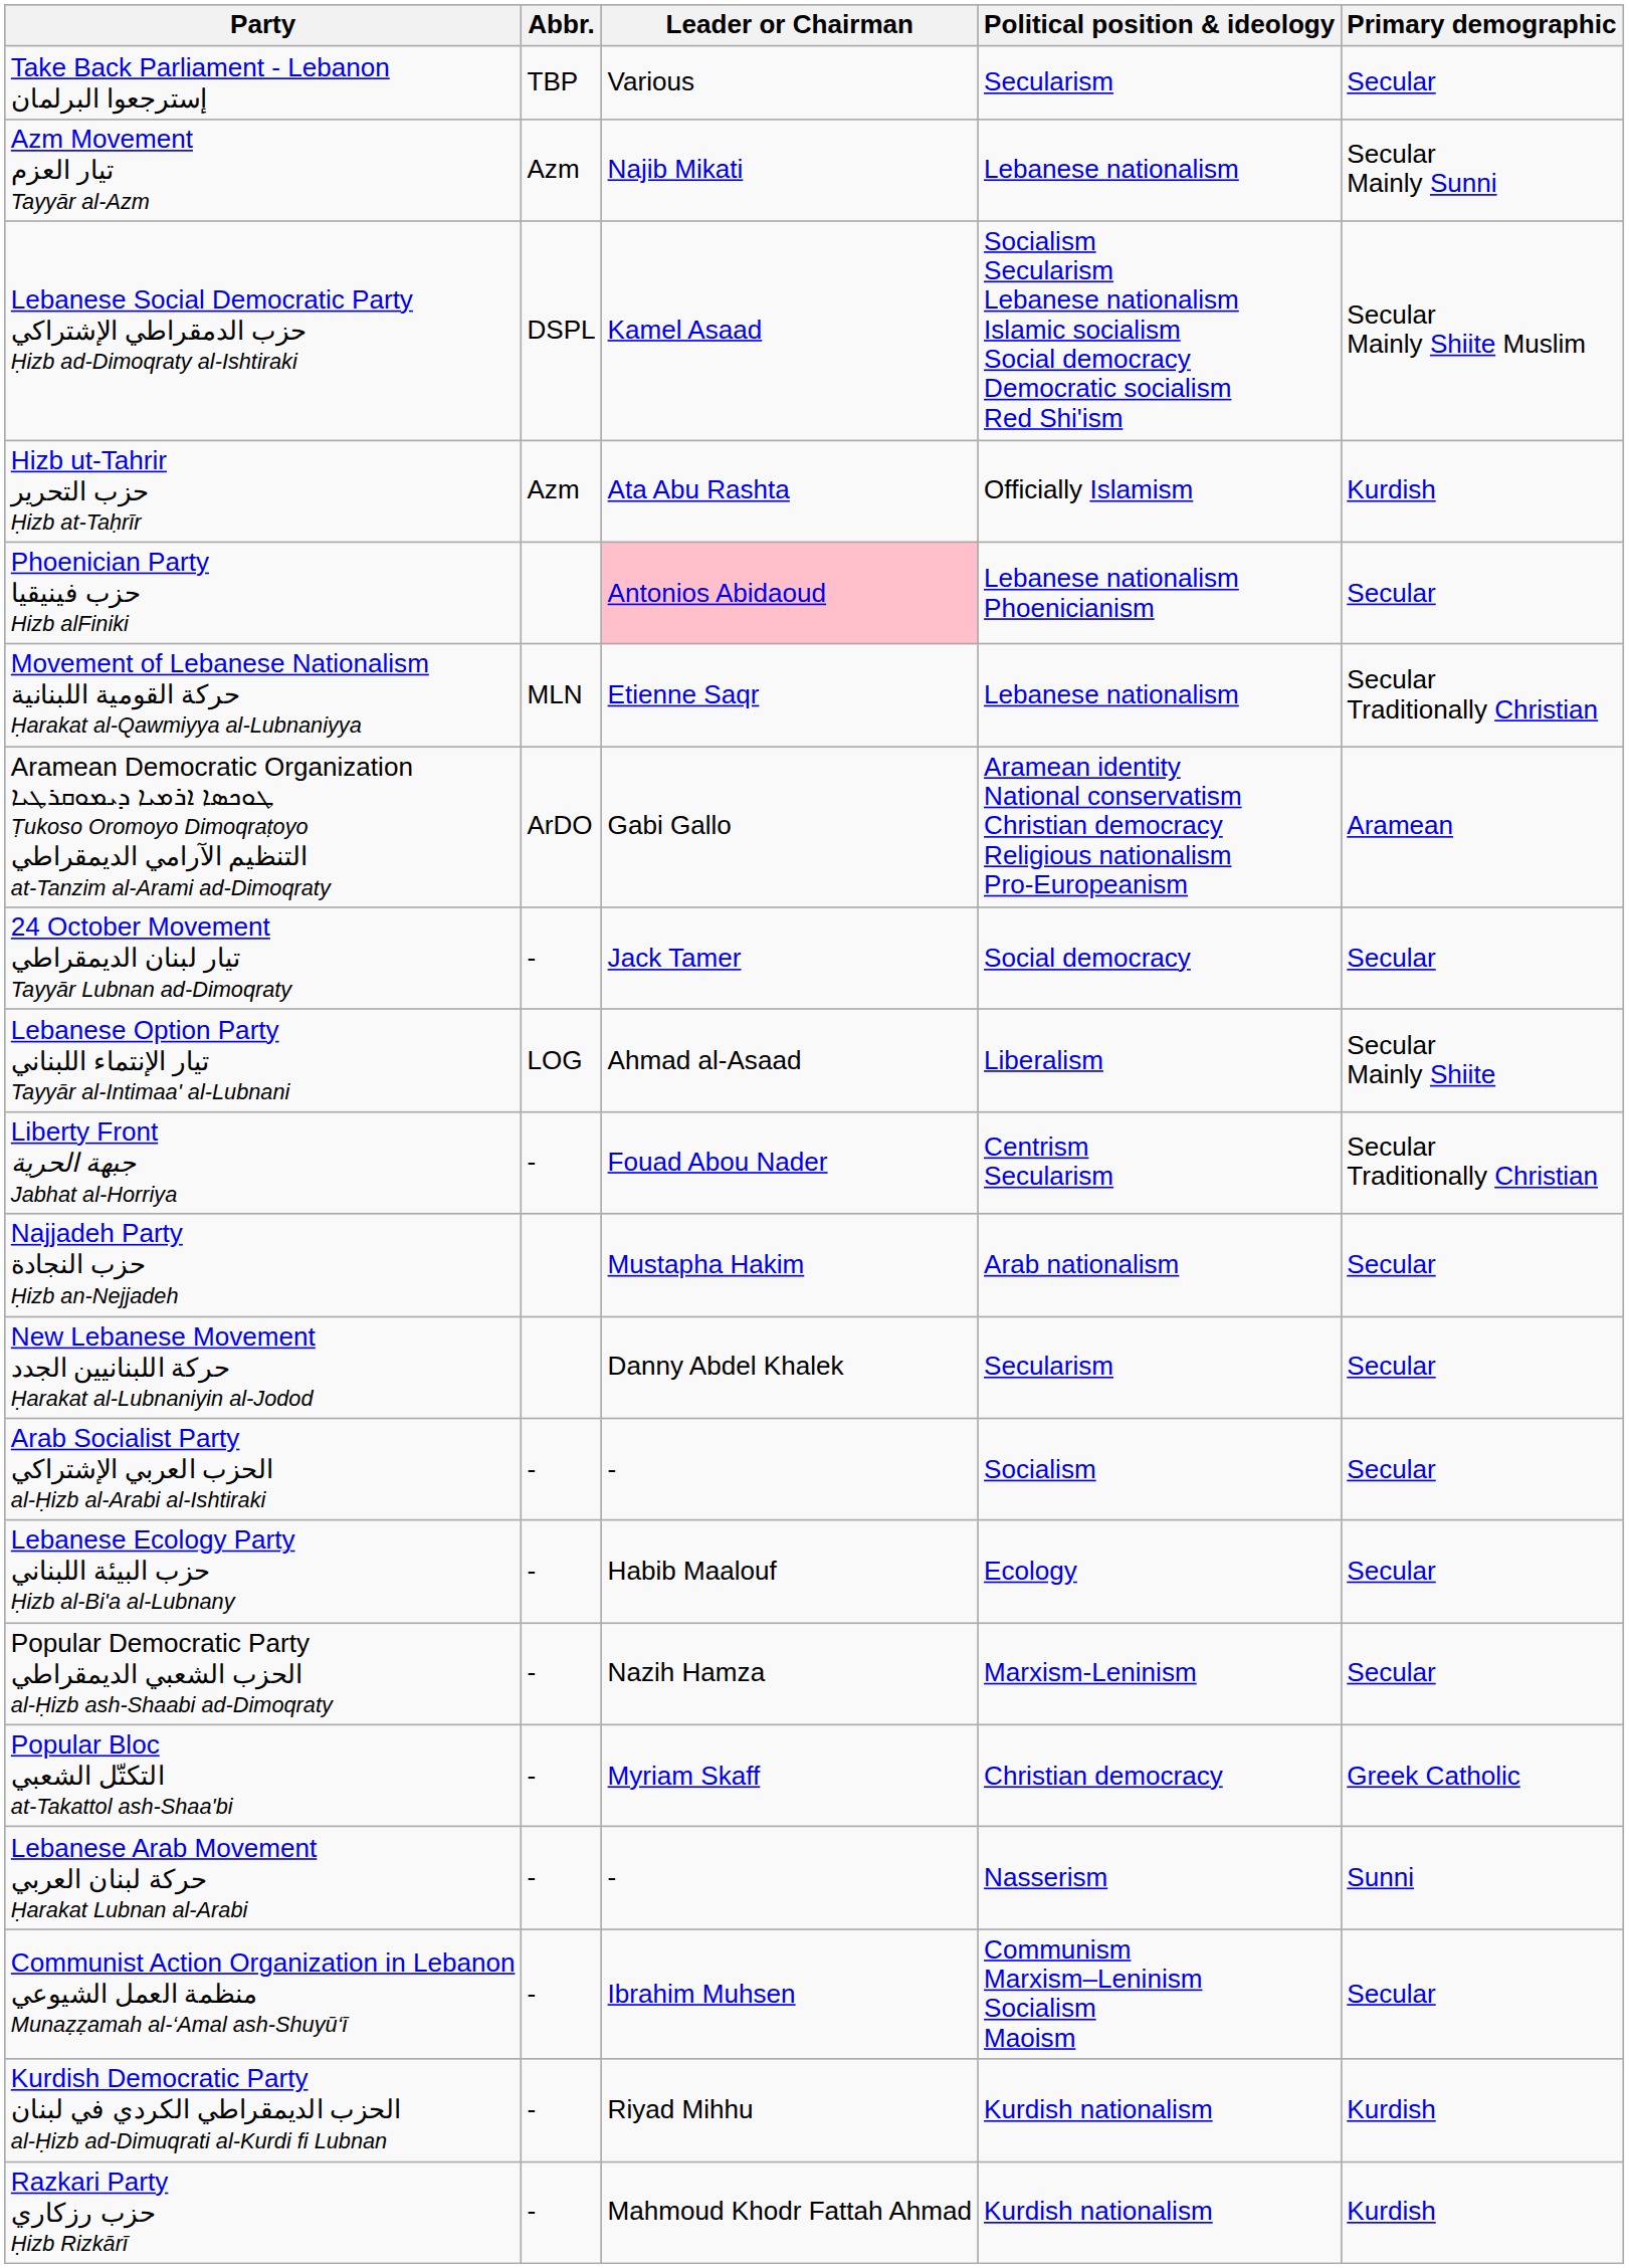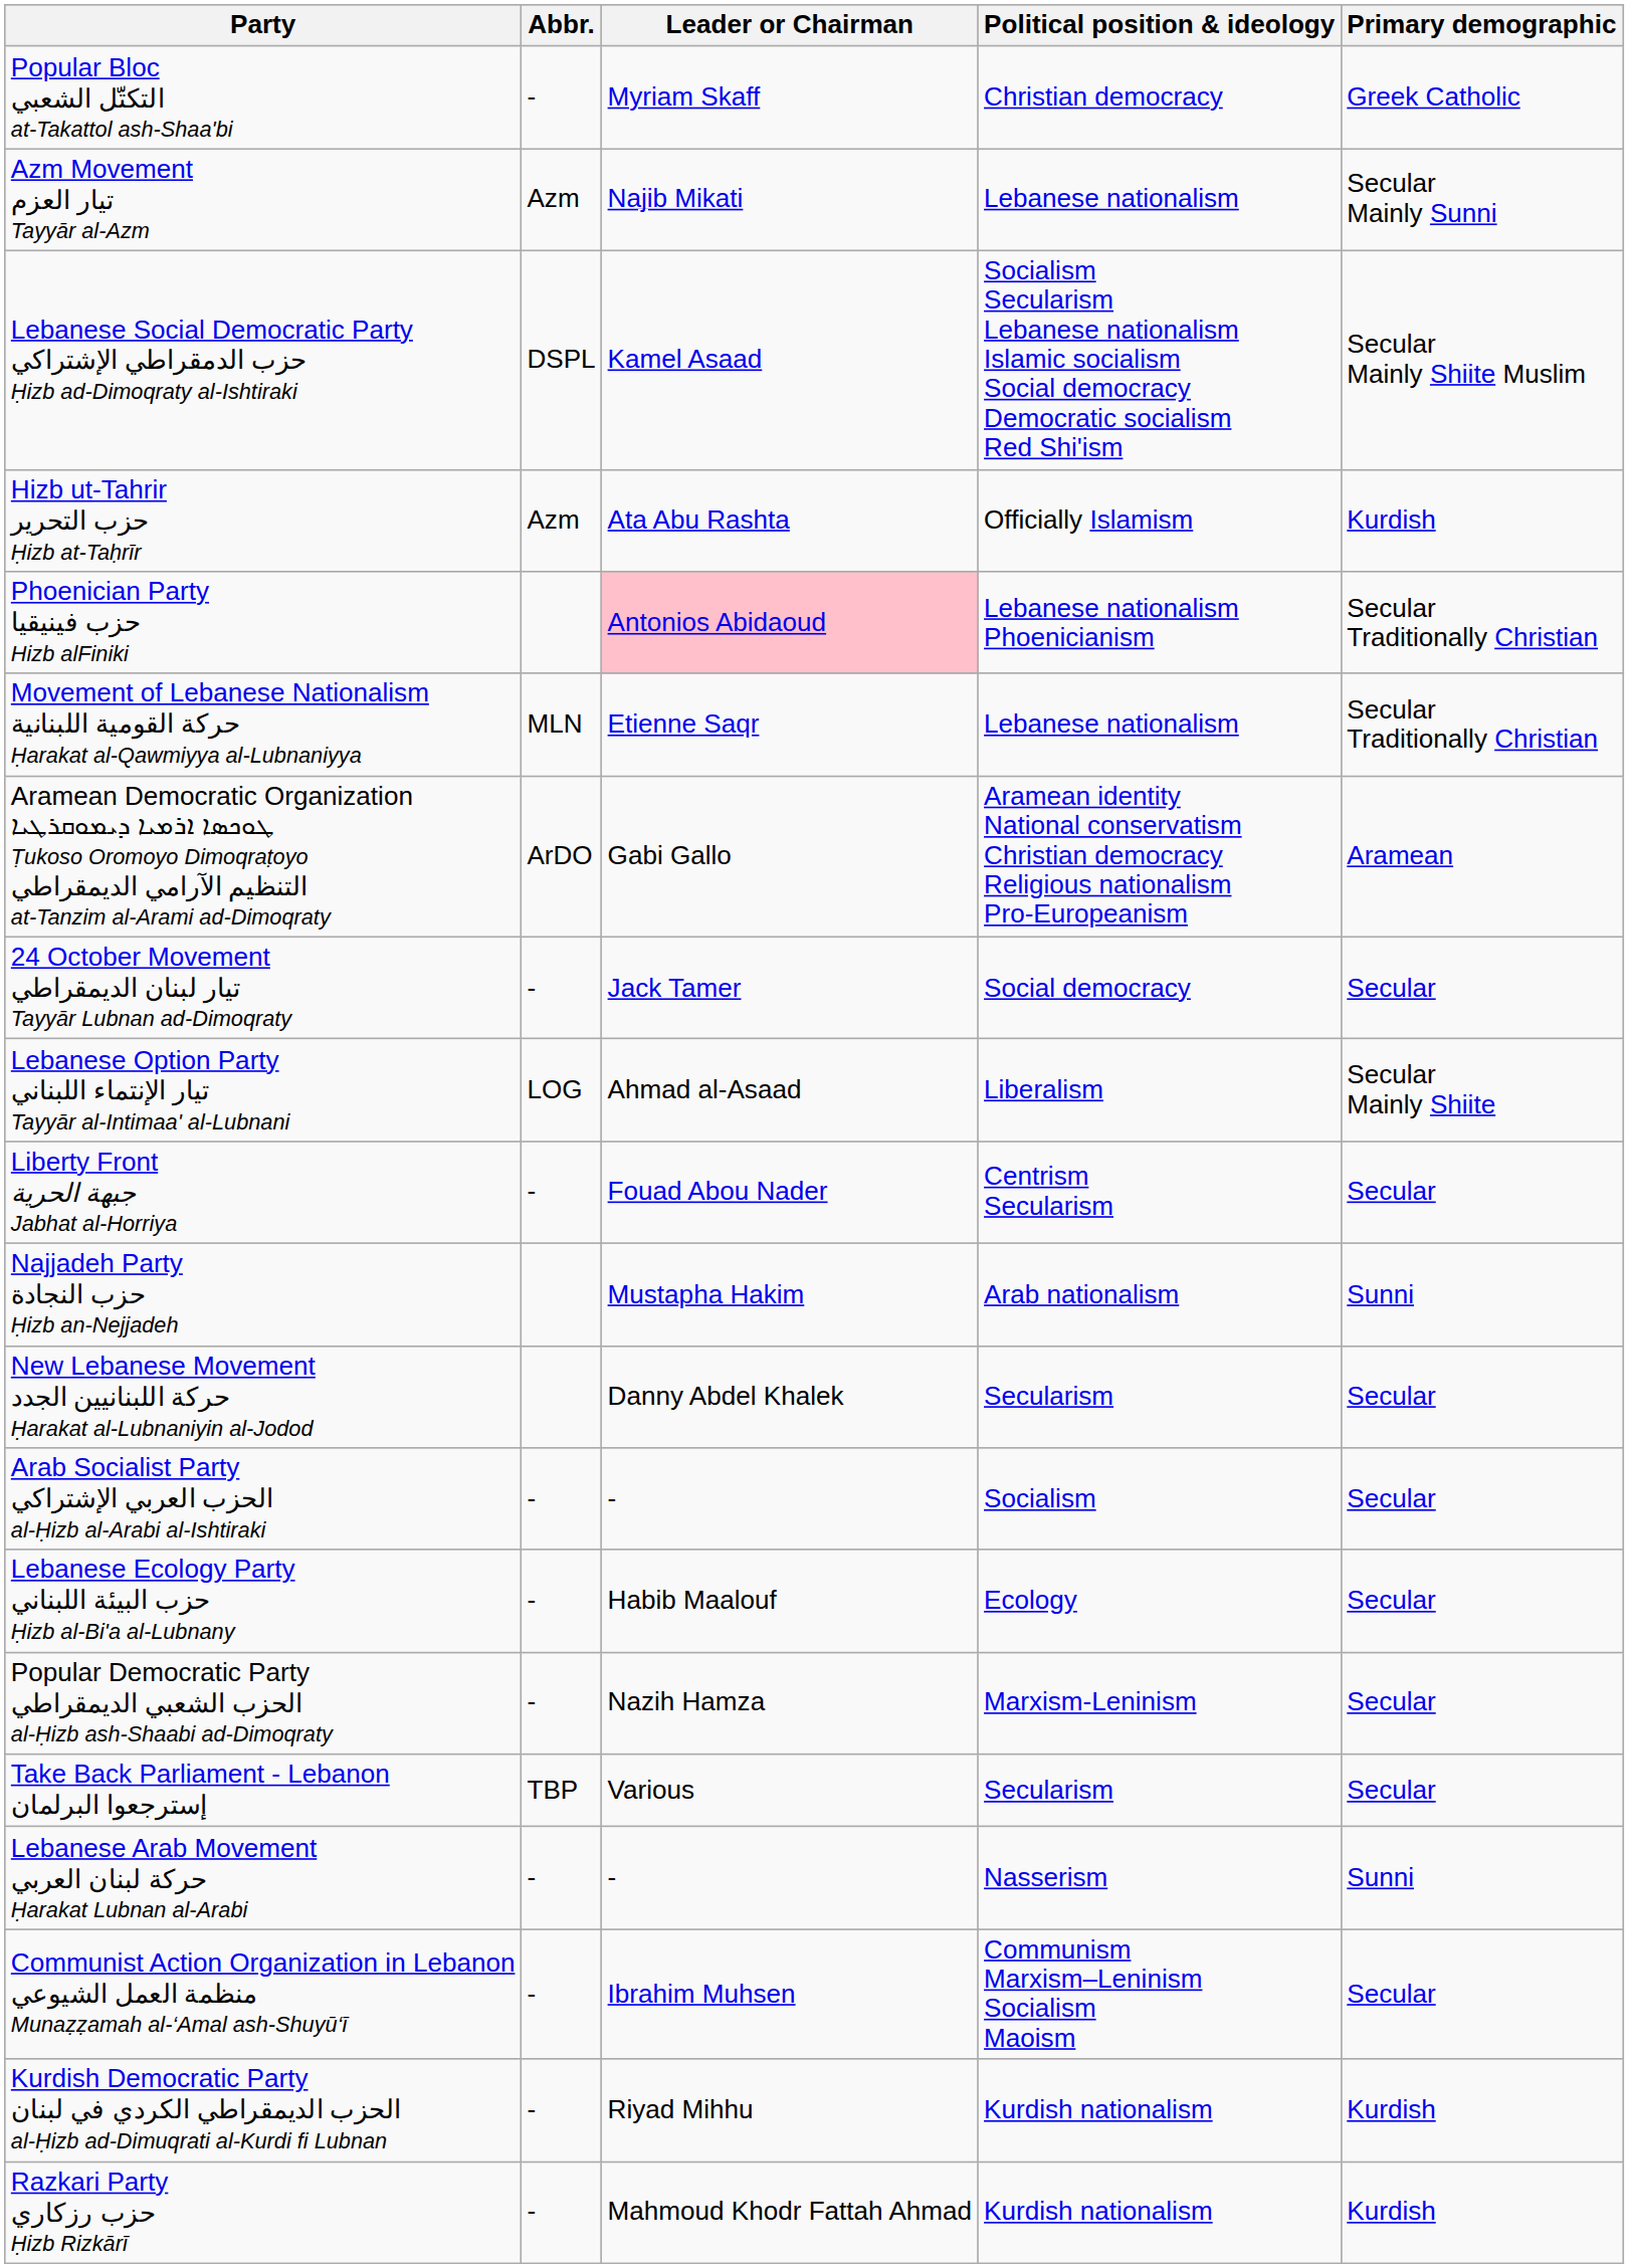 <table class="wikitable sortable">
 <tr>
 <th>Party</th>
 <th>Abbr.</th>
 <th>Leader or Chairman</th>
 <th>Political position & ideology</th>
 <th>Primary demographic</th>
 </tr>
 <tr>
-<td><a href='#'>Take Back Parliament - Lebanon</a><br><span>إسترجعوا البرلمان</span></td>
-<td>TBP</td>
-<td>Various</td>
-<td><a href='#'>Secularism</a></td>
-<td><a href='#'>Secular</a></td>
+<td><a href='#'>Popular Bloc</a><br><span>التكتّل الشعبي</span><br><small><em>at-Takattol ash-Shaa'bi</em></small></td>
+<td>-</td>
+<td><a href='#'>Myriam Skaff</a></td>
+<td><a href='#'>Christian democracy</a></td>
+<td><a href='#'>Greek Catholic</a></td>
 </tr>
 <tr>
 <td><a href='#'>Azm Movement</a><br> <span>تيار العزم</span><br><small><em>Tayyār al-Azm</em></small></td>
 <td>Azm</td>
 <td><a href='#'>Najib Mikati</a></td>
 <td><a href='#'>Lebanese nationalism</a></td>
 <td>Secular<br>Mainly <a href='#'>Sunni</a></td>
 </tr>
 <tr>
 <td><a href='#'>Lebanese Social Democratic Party</a><br><span>حزب الدمقراطي الإشتراكي</span><br><small><em>Ḥizb ad-Dimoqraty al-Ishtiraki</em></small></td>
 <td>DSPL</td>
 <td><a href='#'>Kamel Asaad</a></td>
 <td><a href='#'>Socialism</a><br><a href='#'>Secularism</a><br><a href='#'>Lebanese nationalism</a><br><a href='#'>Islamic socialism</a><br><a href='#'>Social democracy</a><br><a href='#'>Democratic socialism</a><br><a href='#'>Red Shi'ism</a></td>
 <td>Secular <br> Mainly <a href='#'>Shiite</a> Muslim</td>
 </tr>
 <tr>
 <td><a href='#'>Hizb ut-Tahrir</a><br> <span>حزب التحرير</span><br><small><em>Ḥizb at-Taḥrīr</em></small></td>
 <td>Azm</td>
 <td><a href='#'>Ata Abu Rashta</a></td>
 <td>Officially <a href='#'>Islamism</a></td>
 <td><a href='#'>Kurdish</a></td>
 </tr>
 <tr>
 <td><a href='#'>Phoenician Party</a><br><span>حزب فينيقيا</span><br><em><small>Hizb alFiniki</small></em></td>
 <td></td>
 <td style="background: pink;"><a href='#'>Antonios Abidaoud</a></td>
 <td><a href='#'>Lebanese nationalism</a><br><a href='#'>Phoenicianism</a></td>
-<td><a href='#'>Secular</a></td>
+<td>Secular<br>Traditionally <a href='#'>Christian</a></td>
 </tr>
 <tr>
 <td><a href='#'>Movement of Lebanese Nationalism</a><br> <span>حركة القومية اللبنانية</span><br><small><em>Ḥarakat al-Qawmiyya al-Lubnaniyya</em></small></td>
 <td>MLN</td>
 <td><a href='#'>Etienne Saqr</a></td>
 <td><a href='#'>Lebanese nationalism</a></td>
 <td>Secular <br> Traditionally <a href='#'>Christian</a></td>
 </tr>
 <tr>
 <td>Aramean Democratic Organization<br><span>ܛܘܟܣܐ ܐܪܡܝܐ ܕܝܡܘܩܪܛܝܐ</span><br><small><em>Ṭukoso Oromoyo Dimoqraṭoyo</em></small><br><span>التنظيم الآرامي الديمقراطي</span><br><small><em>at-Tanzim al-Arami ad-Dimoqraty</em></small></td>
 <td>ArDO</td>
 <td>Gabi Gallo</td>
 <td><a href='#'>Aramean identity</a><br><a href='#'>National conservatism</a><br><a href='#'>Christian democracy</a><br><a href='#'>Religious nationalism</a><br><a href='#'>Pro-Europeanism</a></td>
 <td><a href='#'>Aramean</a></td>
 </tr>
 <tr>
 <td><a href='#'>24 October Movement</a><br> <span>تيار لبنان الديمقراطي</span><br><small><em>Tayyār Lubnan ad-Dimoqraty</em></small></td>
 <td>-</td>
 <td><a href='#'>Jack Tamer</a></td>
 <td><a href='#'>Social democracy</a></td>
 <td><a href='#'>Secular</a></td>
 </tr>
 <tr>
 <td><a href='#'>Lebanese Option Party</a><br> <span>تيار الإنتماء اللبناني</span><br><small><em>Tayyār al-Intimaa' al-Lubnani</em></small></td>
 <td>LOG</td>
 <td>Ahmad al-Asaad</td>
 <td><a href='#'>Liberalism</a></td>
 <td>Secular <br> Mainly <a href='#'>Shiite</a></td>
 </tr>
 <tr>
 <td><a href='#'>Liberty Front</a><br> <span><em>جبهة الحرية</em></span><br><small><em>Jabhat al-Horriya</em></small></td>
 <td>-</td>
 <td><a href='#'>Fouad Abou Nader</a></td>
 <td><a href='#'>Centrism</a><br><a href='#'>Secularism</a></td>
-<td>Secular<br>Traditionally <a href='#'>Christian</a></td>
+<td><a href='#'>Secular</a></td>
 </tr>
 <tr>
 <td><a href='#'>Najjadeh Party</a><br> <span>حزب النجادة</span><br><small><em>Ḥizb an-Nejjadeh</em></small></td>
 <td></td>
 <td><a href='#'>Mustapha Hakim</a></td>
 <td><a href='#'>Arab nationalism</a></td>
-<td><a href='#'>Secular</a></td>
+<td><a href='#'>Sunni</a></td>
 </tr>
 <tr>
 <td><a href='#'>New Lebanese Movement</a><br><span>حركة اللبنانيين الجدد</span><br><small><em>Ḥarakat al-Lubnaniyin al-Jodod</em></small></td>
 <td></td>
 <td>Danny Abdel Khalek</td>
 <td><a href='#'>Secularism</a></td>
 <td><a href='#'>Secular</a></td>
 </tr>
 <tr>
 <td><a href='#'>Arab Socialist Party</a><br> <span>الحزب العربي الإشتراكي</span><br><small><em>al-Ḥizb al-Arabi al-Ishtiraki</em></small></td>
 <td>-</td>
 <td>-</td>
 <td><a href='#'>Socialism</a></td>
 <td><a href='#'>Secular</a></td>
 </tr>
 <tr>
 <td><a href='#'>Lebanese Ecology Party</a><br> <span>حزب البيئة اللبناني</span><br><small><em>Ḥizb al-Bi'a al-Lubnany</em></small></td>
 <td>-</td>
 <td>Habib Maalouf</td>
 <td><a href='#'>Ecology</a></td>
 <td><a href='#'>Secular</a></td>
 </tr>
 <tr>
 <td>Popular Democratic Party<br> <span>الحزب الشعبي الديمقراطي</span><br><small><em>al-Ḥizb ash-Shaabi ad-Dimoqraty</em></small></td>
 <td>-</td>
 <td>Nazih Hamza</td>
 <td><a href='#'>Marxism-Leninism</a></td>
 <td><a href='#'>Secular</a></td>
 </tr>
 <tr>
-<td><a href='#'>Popular Bloc</a><br><span>التكتّل الشعبي</span><br><small><em>at-Takattol ash-Shaa'bi</em></small></td>
-<td>-</td>
-<td><a href='#'>Myriam Skaff</a></td>
-<td><a href='#'>Christian democracy</a></td>
-<td><a href='#'>Greek Catholic</a></td>
+<td><a href='#'>Take Back Parliament - Lebanon</a><br><span>إسترجعوا البرلمان</span></td>
+<td>TBP</td>
+<td>Various</td>
+<td><a href='#'>Secularism</a></td>
+<td><a href='#'>Secular</a></td>
 </tr>
 <tr>
 <td><a href='#'>Lebanese Arab Movement</a><br> <span>حركة لبنان العربي</span><br><small><em>Ḥarakat Lubnan al-Arabi</em></small></td>
 <td>-</td>
 <td>-</td>
 <td><a href='#'>Nasserism</a></td>
 <td><a href='#'>Sunni</a></td>
 </tr>
 <tr>
 <td><a href='#'>Communist Action Organization in Lebanon</a><br> <span>منظمة العمل الشيوعي</span><br><small><em>Munaẓẓamah al-‘Amal ash-Shuyū‘ī</em></small></td>
 <td>-</td>
 <td><a href='#'>Ibrahim Muhsen</a></td>
 <td><a href='#'>Communism</a><br><a href='#'>Marxism–Leninism</a><br><a href='#'>Socialism</a><br><a href='#'>Maoism</a></td>
 <td><a href='#'>Secular</a></td>
 </tr>
 <tr>
 <td><a href='#'>Kurdish Democratic Party</a><br> <span>الحزب الديمقراطي الكردي في لبنان</span><br><small><em>al-Ḥizb ad-Dimuqrati al-Kurdi fi Lubnan</em></small></td>
 <td>-</td>
 <td>Riyad Mihhu</td>
 <td><a href='#'>Kurdish nationalism</a></td>
 <td><a href='#'>Kurdish</a></td>
 </tr>
 <tr>
 <td><a href='#'>Razkari Party</a><br> <span>حزب رزكاري</span><br><small><em>Ḥizb Rizkārī</em></small></td>
 <td>-</td>
 <td>Mahmoud Khodr Fattah Ahmad</td>
 <td><a href='#'>Kurdish nationalism</a></td>
 <td><a href='#'>Kurdish</a></td>
 </tr>
 <tr>
 </tr>
 </table>
